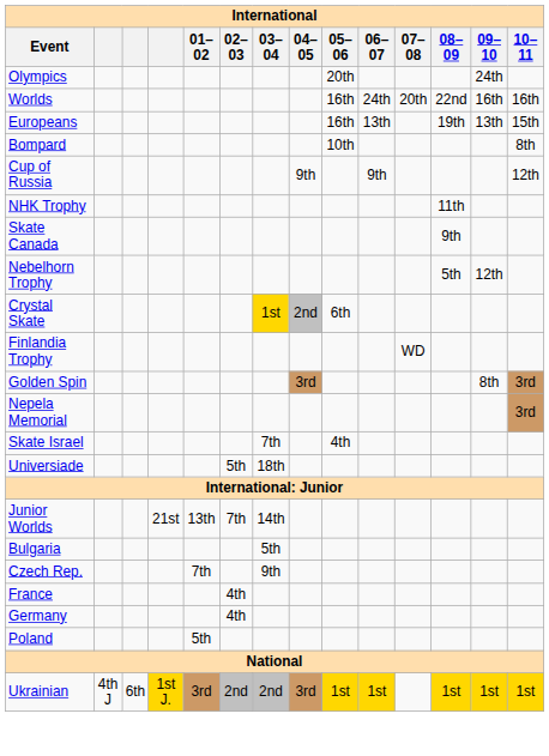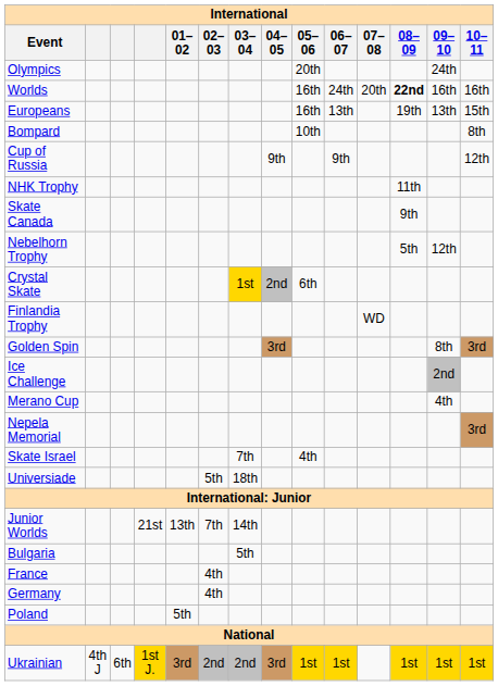 <table class="wikitable" style="text-align:center">
 <tr>
 <th style="background-color: #ffdead; " colspan=14 align=center>International</th>
 </tr>
 <tr>
 <th>Event</th>
 <th></th>
 <th></th>
 <th></th>
 <th>01–02</th>
 <th>02–03</th>
 <th>03–04</th>
 <th>04–05</th>
 <th>05–06</th>
 <th>06–07</th>
 <th>07–08</th>
 <th><a href='#'>08–09</a></th>
 <th><a href='#'>09–10</a></th>
 <th><a href='#'>10–11</a></th>
 </tr>
 <tr>
 <td align=left><a href='#'>Olympics</a></td>
 <td></td>
 <td></td>
 <td></td>
 <td></td>
 <td></td>
 <td></td>
 <td></td>
 <td>20th</td>
 <td></td>
 <td></td>
 <td></td>
 <td>24th</td>
 <td></td>
 </tr>
 <tr>
 <td align=left><a href='#'>Worlds</a></td>
 <td></td>
 <td></td>
 <td></td>
 <td></td>
 <td></td>
 <td></td>
 <td></td>
 <td>16th</td>
 <td>24th</td>
 <td>20th</td>
-<td>22nd</td>
+<td><strong>22nd</strong></td>
 <td>16th</td>
 <td>16th</td>
 </tr>
 <tr>
 <td align=left><a href='#'>Europeans</a></td>
 <td></td>
 <td></td>
 <td></td>
 <td></td>
 <td></td>
 <td></td>
 <td></td>
 <td>16th</td>
 <td>13th</td>
 <td></td>
 <td>19th</td>
 <td>13th</td>
 <td>15th</td>
 </tr>
 <tr>
 <td align=left> <a href='#'>Bompard</a></td>
 <td></td>
 <td></td>
 <td></td>
 <td></td>
 <td></td>
 <td></td>
 <td></td>
 <td>10th</td>
 <td></td>
 <td></td>
 <td></td>
 <td></td>
 <td>8th</td>
 </tr>
 <tr>
 <td align=left> <a href='#'>Cup of Russia</a></td>
 <td></td>
 <td></td>
 <td></td>
 <td></td>
 <td></td>
 <td></td>
 <td>9th</td>
 <td></td>
 <td>9th</td>
 <td></td>
 <td></td>
 <td></td>
 <td>12th</td>
 </tr>
 <tr>
 <td align=left> <a href='#'>NHK Trophy</a></td>
 <td></td>
 <td></td>
 <td></td>
 <td></td>
 <td></td>
 <td></td>
 <td></td>
 <td></td>
 <td></td>
 <td></td>
 <td>11th</td>
 <td></td>
 <td></td>
 </tr>
 <tr>
 <td align=left> <a href='#'>Skate Canada</a></td>
 <td></td>
 <td></td>
 <td></td>
 <td></td>
 <td></td>
 <td></td>
 <td></td>
 <td></td>
 <td></td>
 <td></td>
 <td>9th</td>
 <td></td>
 <td></td>
 </tr>
 <tr>
 <td align=left><a href='#'>Nebelhorn Trophy</a></td>
 <td></td>
 <td></td>
 <td></td>
 <td></td>
 <td></td>
 <td></td>
 <td></td>
 <td></td>
 <td></td>
 <td></td>
 <td>5th</td>
 <td>12th</td>
 <td></td>
 </tr>
 <tr>
 <td align=left><a href='#'>Crystal Skate</a></td>
 <td></td>
 <td></td>
 <td></td>
 <td></td>
 <td></td>
 <td bgcolor=gold>1st</td>
 <td bgcolor=silver>2nd</td>
 <td>6th</td>
 <td></td>
 <td></td>
 <td></td>
 <td></td>
 <td></td>
 </tr>
 <tr>
 <td align=left><a href='#'>Finlandia Trophy</a></td>
 <td></td>
 <td></td>
 <td></td>
 <td></td>
 <td></td>
 <td></td>
 <td></td>
 <td></td>
 <td></td>
 <td>WD</td>
 <td></td>
 <td></td>
 <td></td>
 </tr>
 <tr>
 <td align=left><a href='#'>Golden Spin</a></td>
 <td></td>
 <td></td>
 <td></td>
 <td></td>
 <td></td>
 <td></td>
 <td bgcolor=cc9966>3rd</td>
 <td></td>
 <td></td>
 <td></td>
 <td></td>
 <td>8th</td>
 <td bgcolor=cc9966>3rd</td>
 </tr>
 <tr>
+<td align=left><a href='#'>Ice Challenge</a></td>
+<td></td>
+<td></td>
+<td></td>
+<td></td>
+<td></td>
+<td></td>
+<td></td>
+<td></td>
+<td></td>
+<td></td>
+<td></td>
+<td bgcolor=silver>2nd</td>
+<td></td>
+</tr>
+<tr>
+<td align=left><a href='#'>Merano Cup</a></td>
+<td></td>
+<td></td>
+<td></td>
+<td></td>
+<td></td>
+<td></td>
+<td></td>
+<td></td>
+<td></td>
+<td></td>
+<td></td>
+<td>4th</td>
+<td></td>
+</tr>
+<tr>
 <td align=left><a href='#'>Nepela Memorial</a></td>
 <td></td>
 <td></td>
 <td></td>
 <td></td>
 <td></td>
 <td></td>
 <td></td>
 <td></td>
 <td></td>
 <td></td>
 <td></td>
 <td></td>
 <td bgcolor=cc9966>3rd</td>
 </tr>
 <tr>
 <td align=left><a href='#'>Skate Israel</a></td>
 <td></td>
 <td></td>
 <td></td>
 <td></td>
 <td></td>
 <td>7th</td>
 <td></td>
 <td>4th</td>
 <td></td>
 <td></td>
 <td></td>
 <td></td>
 <td></td>
 </tr>
 <tr>
 <td align=left><a href='#'>Universiade</a></td>
 <td></td>
 <td></td>
 <td></td>
 <td></td>
 <td>5th</td>
 <td>18th</td>
 <td></td>
 <td></td>
 <td></td>
 <td></td>
 <td></td>
 <td></td>
 </tr>
 <tr>
 <th style="background-color: #ffdead; " colspan=14 align=center>International: Junior</th>
 </tr>
 <tr>
 <td align=left><a href='#'>Junior Worlds</a></td>
 <td></td>
 <td></td>
 <td>21st</td>
 <td>13th</td>
 <td>7th</td>
 <td>14th</td>
 <td></td>
 <td></td>
 <td></td>
 <td></td>
 <td></td>
 <td></td>
 <td></td>
 </tr>
 <tr>
 <td align=left> <a href='#'>Bulgaria</a></td>
 <td></td>
 <td></td>
 <td></td>
 <td></td>
 <td></td>
 <td>5th</td>
 <td></td>
 <td></td>
 <td></td>
 <td></td>
 <td></td>
 <td></td>
 <td></td>
 </tr>
 <tr>
-<td align=left> <a href='#'>Czech Rep.</a></td>
-<td></td>
-<td></td>
-<td></td>
-<td>7th</td>
-<td></td>
-<td>9th</td>
-<td></td>
-<td></td>
-<td></td>
-<td></td>
-<td></td>
-<td></td>
-<td></td>
-</tr>
-<tr>
 <td align=left> <a href='#'>France</a></td>
 <td></td>
 <td></td>
 <td></td>
 <td></td>
 <td>4th</td>
 <td></td>
 <td></td>
 <td></td>
 <td></td>
 <td></td>
 <td></td>
 <td></td>
 <td></td>
 </tr>
 <tr>
 <td align=left> <a href='#'>Germany</a></td>
 <td></td>
 <td></td>
 <td></td>
 <td></td>
 <td>4th</td>
 <td></td>
 <td></td>
 <td></td>
 <td></td>
 <td></td>
 <td></td>
 <td></td>
 <td></td>
 </tr>
 <tr>
 <td align=left> <a href='#'>Poland</a></td>
 <td></td>
 <td></td>
 <td></td>
 <td>5th</td>
 <td></td>
 <td></td>
 <td></td>
 <td></td>
 <td></td>
 <td></td>
 <td></td>
 <td></td>
 <td></td>
 </tr>
 <tr>
 <th style="background-color: #ffdead; " colspan=14 align=center>National</th>
 </tr>
 <tr>
 <td align=left><a href='#'>Ukrainian</a></td>
 <td>4th J</td>
 <td>6th</td>
 <td bgcolor=gold>1st J.</td>
 <td bgcolor=cc9966>3rd</td>
 <td bgcolor=silver>2nd</td>
 <td bgcolor=silver>2nd</td>
 <td bgcolor=cc9966>3rd</td>
 <td bgcolor=gold>1st</td>
 <td bgcolor=gold>1st</td>
 <td></td>
 <td bgcolor=gold>1st</td>
 <td bgcolor=gold>1st</td>
 <td bgcolor=gold>1st</td>
 </tr>
 </table>
